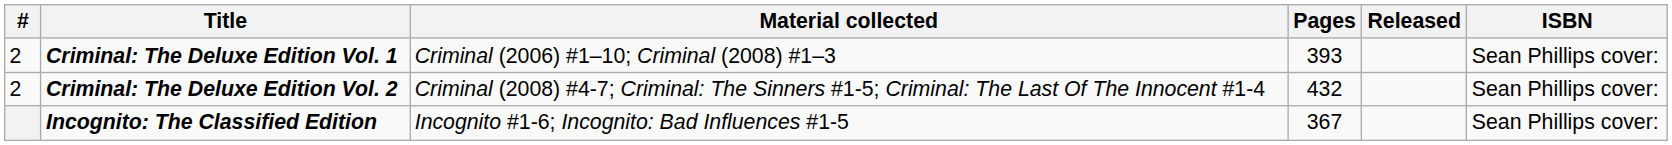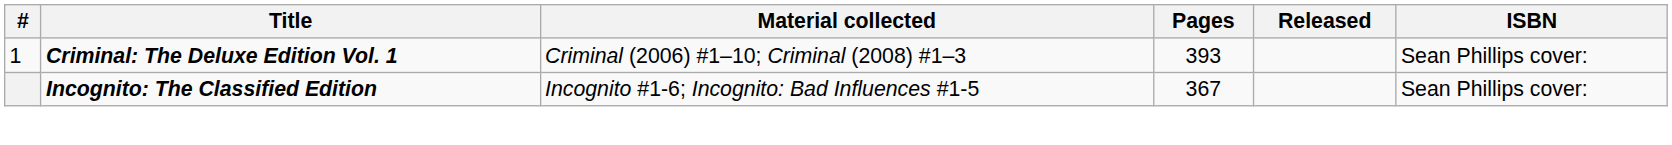 <table class="wikitable sortable" width=99%>
 <tr>
 <th class="unsortable" width=20px>#</th>
 <th>Title</th>
 <th class="unsortable">Material collected</th>
 <th>Pages</th>
 <th>Released</th>
 <th class="unsortable">ISBN</th>
 </tr>
 <tr>
-<td>2</td>
+<td>1</td>
 <td><strong><em>Criminal: The Deluxe Edition Vol. 1</em></strong></td>
 <td><em>Criminal</em> (2006) #1–10; <em>Criminal</em> (2008) #1–3</td>
 <td style="text-align: center;">393</td>
-<td></td>
-<td>Sean Phillips cover: </td>
-</tr>
-<tr>
-<td>2</td>
-<td><strong><em>Criminal: The Deluxe Edition Vol. 2</em></strong></td>
-<td><em>Criminal</em> (2008) #4-7; <em>Criminal: The Sinners</em> #1-5; <em>Criminal: The Last Of The Innocent</em> #1-4</td>
-<td style="text-align: center;">432</td>
 <td></td>
 <td>Sean Phillips cover: </td>
 </tr>
 <tr>
 <th style="background-color: light grey;"></th>
 <td><strong><em>Incognito: The Classified Edition</em></strong></td>
 <td><em>Incognito</em> #1-6; <em>Incognito: Bad Influences</em> #1-5</td>
 <td style="text-align: center;">367</td>
 <td></td>
 <td>Sean Phillips cover: </td>
 </tr>
 </table>
